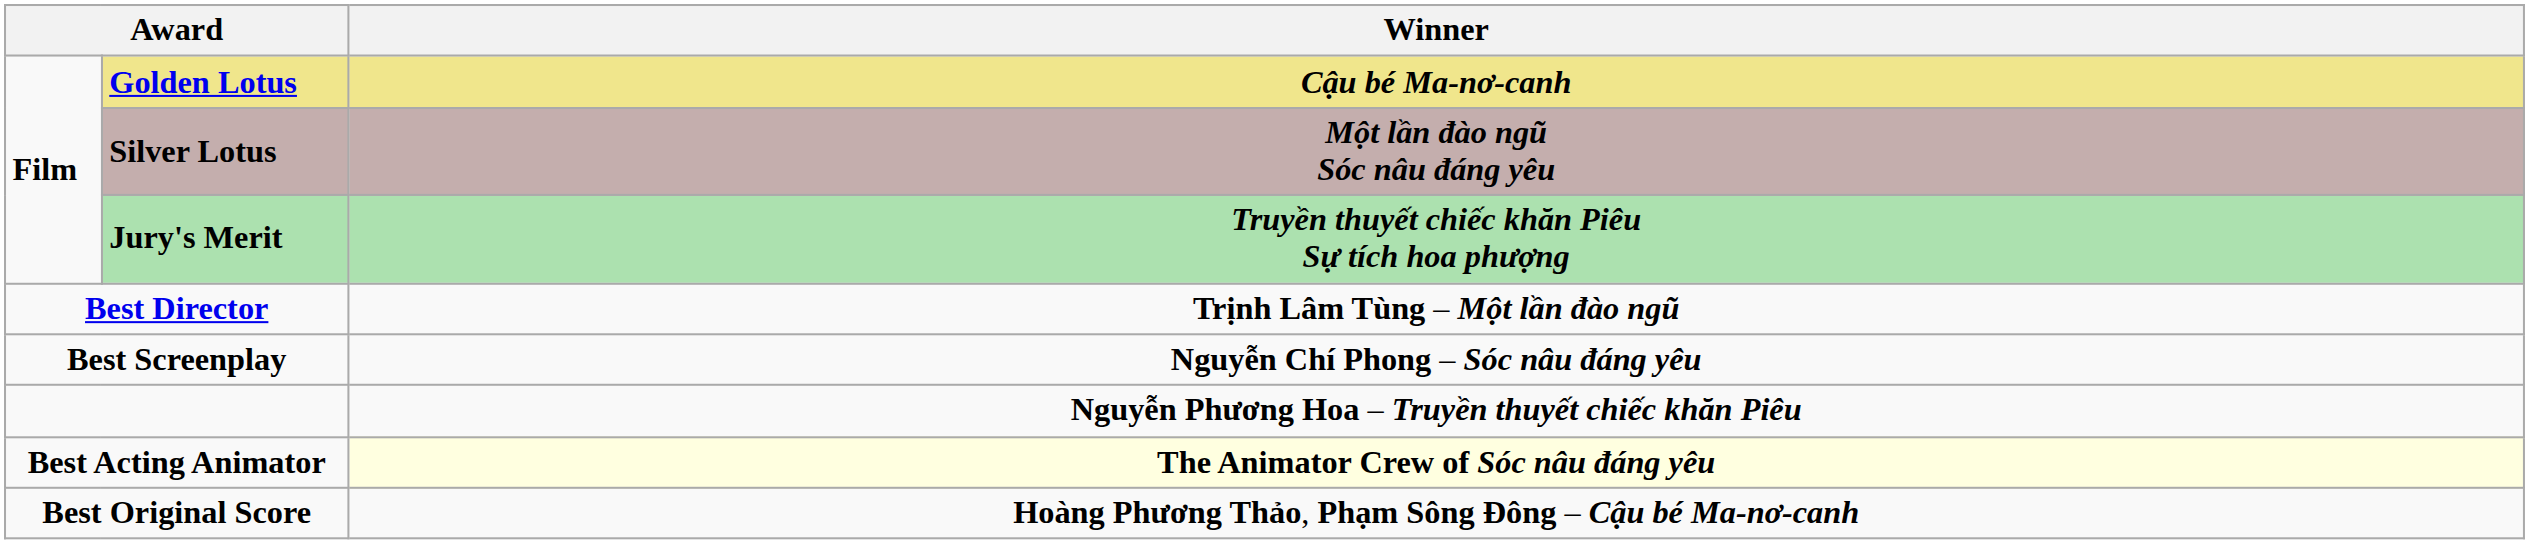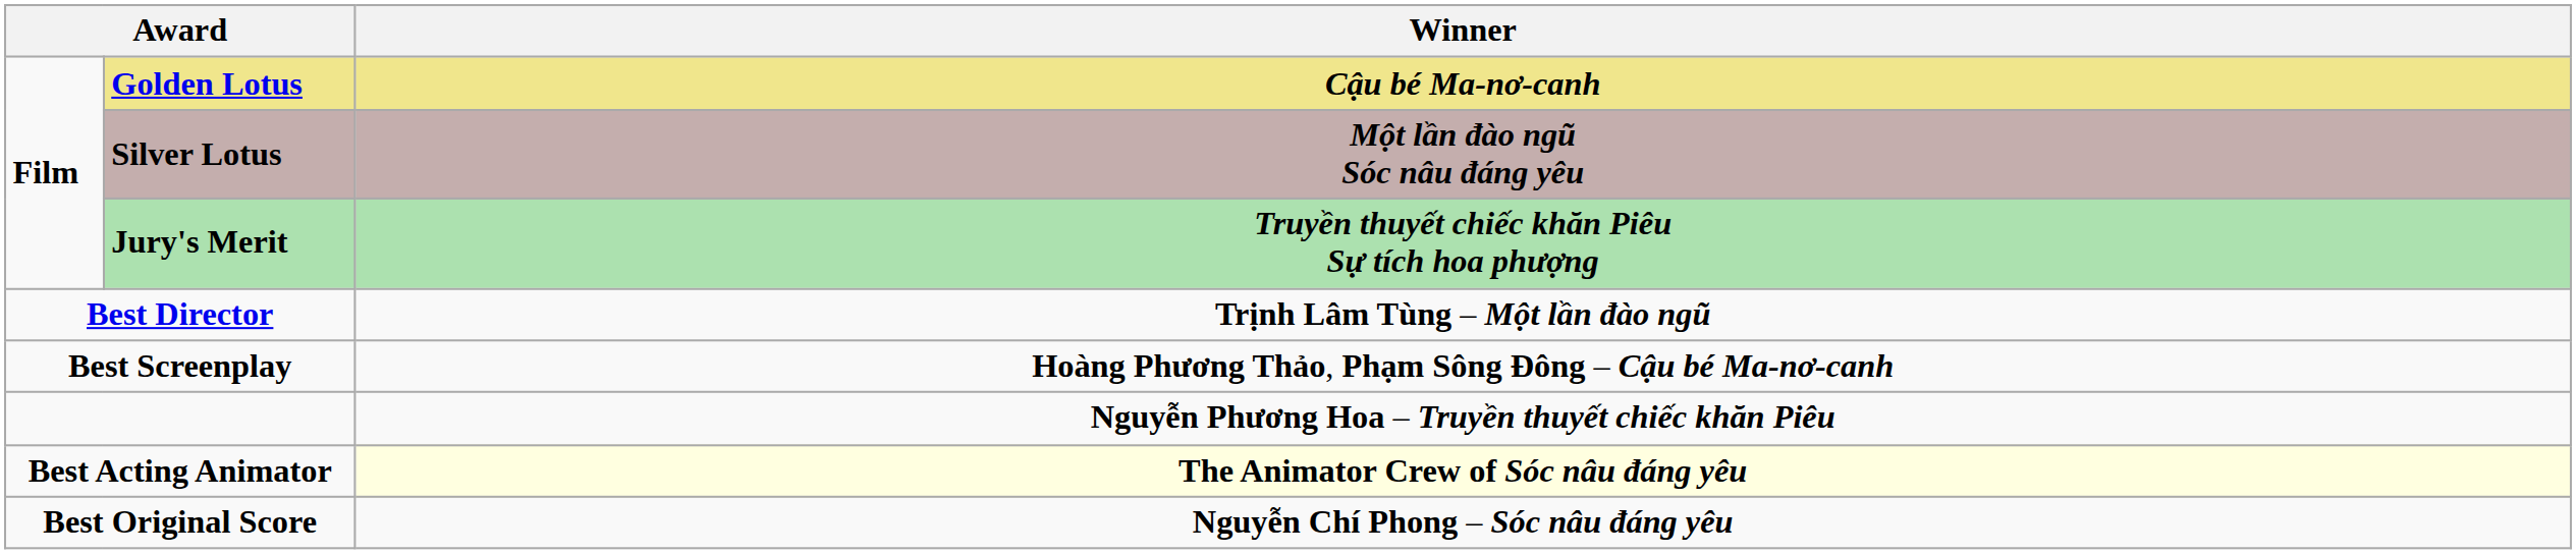 <table class=wikitable>
 <tr>
 <th width="12%" colspan="2">Award</th>
 <th width="76%">Winner</th>
 </tr>
 <tr>
 <td rowspan="3"><strong>Film</strong></td>
 <td style="background:#F0E68C"><strong><a href='#'>Golden Lotus</a></strong></td>
 <td style="background:#F0E68C" align=center><strong><em>Cậu bé Ma-nơ-canh</em></strong></td>
 </tr>
 <tr>
 <td style="background:#C4AEAD"><strong>Silver Lotus</strong></td>
 <td style="background:#C4AEAD" align=center><strong><em>Một lần đào ngũ</em></strong><br><strong><em>Sóc nâu đáng yêu</em></strong></td>
 </tr>
 <tr>
 <td style="background:#ACE1AF"><strong>Jury's Merit</strong></td>
 <td style="background:#ACE1AF" align=center><strong><em>Truyền thuyết chiếc khăn Piêu</em></strong><br><strong><em>Sự tích hoa phượng</em></strong></td>
 </tr>
 <tr>
 <td colspan="2" align=center><strong><a href='#'>Best Director</a></strong></td>
 <td align=center><strong>Trịnh Lâm Tùng</strong> – <strong><em>	Một lần đào ngũ</em></strong></td>
 </tr>
 <tr>
 <td colspan="2" align=center><strong>Best Screenplay</strong></td>
-<td align=center><strong>Nguyễn Chí Phong</strong> – <strong><em>Sóc nâu đáng yêu</em></strong></td>
+<td align=center><strong>Hoàng Phương Thảo</strong>, <strong>Phạm Sông Đông</strong> – <strong><em>Cậu bé Ma-nơ-canh</em></strong></td>
 </tr>
 <tr>
 <td colspan="2" align=center><strong></strong></td>
 <td align=center><strong>Nguyễn Phương Hoa</strong> – <strong><em>Truyền thuyết chiếc khăn Piêu</em></strong></td>
 </tr>
 <tr>
 <td colspan="2" align=center><strong>Best Acting Animator</strong></td>
 <td align=center style="background: lightyellow;"><strong>The Animator Crew of</strong> <strong><em>Sóc nâu đáng yêu</em></strong></td>
 </tr>
 <tr>
 <td colspan="2" align=center><strong>Best Original Score</strong></td>
-<td align=center><strong>Hoàng Phương Thảo</strong>, <strong>Phạm Sông Đông</strong> – <strong><em>Cậu bé Ma-nơ-canh</em></strong></td>
+<td align=center><strong>Nguyễn Chí Phong</strong> – <strong><em>Sóc nâu đáng yêu</em></strong></td>
 </tr>
 </table>
